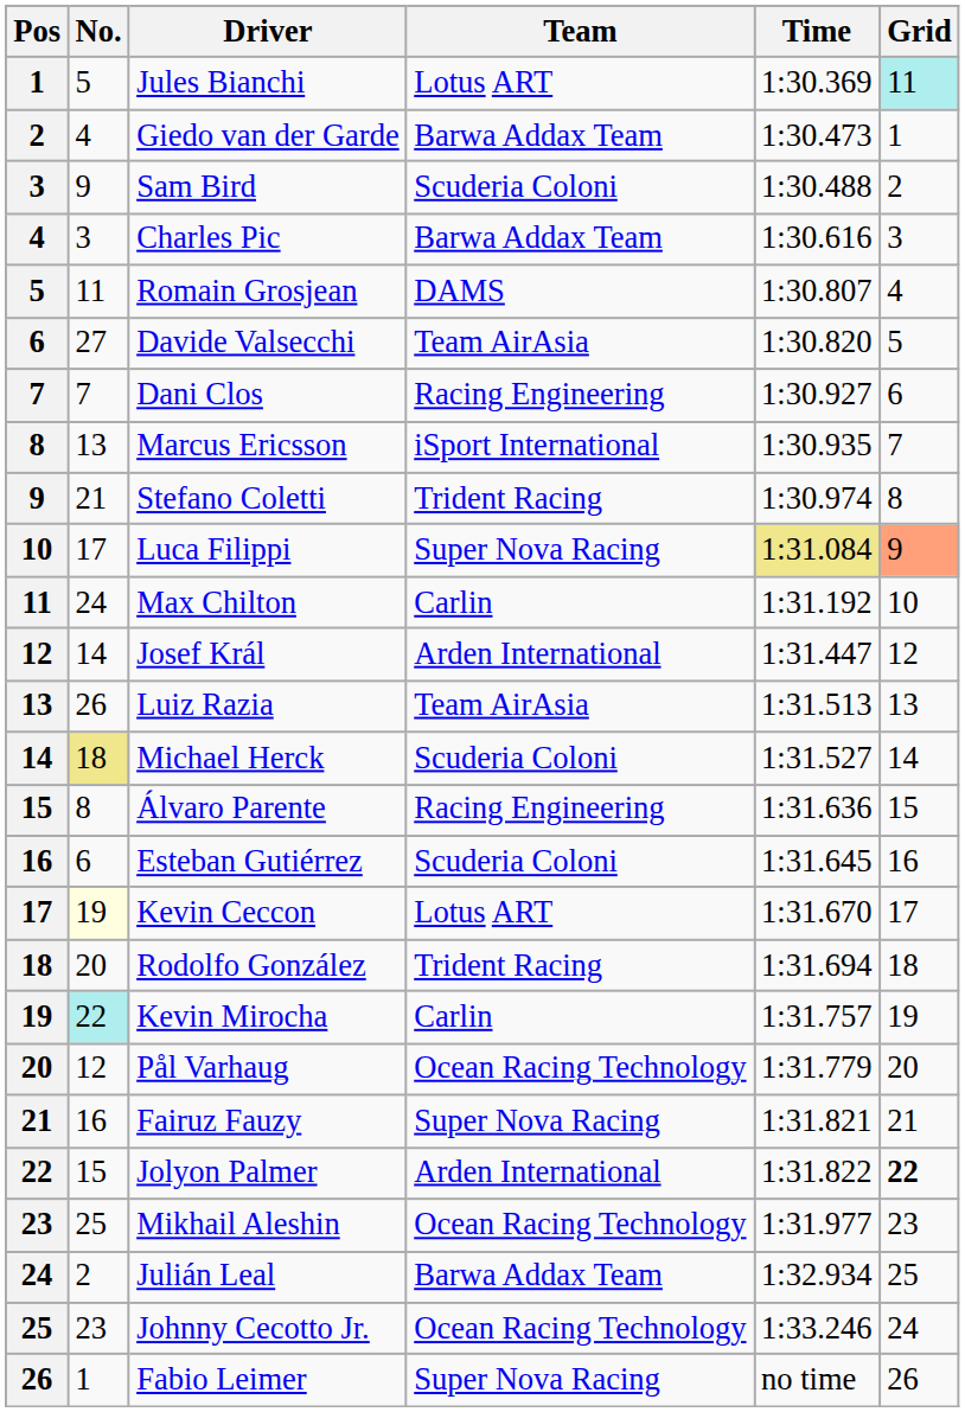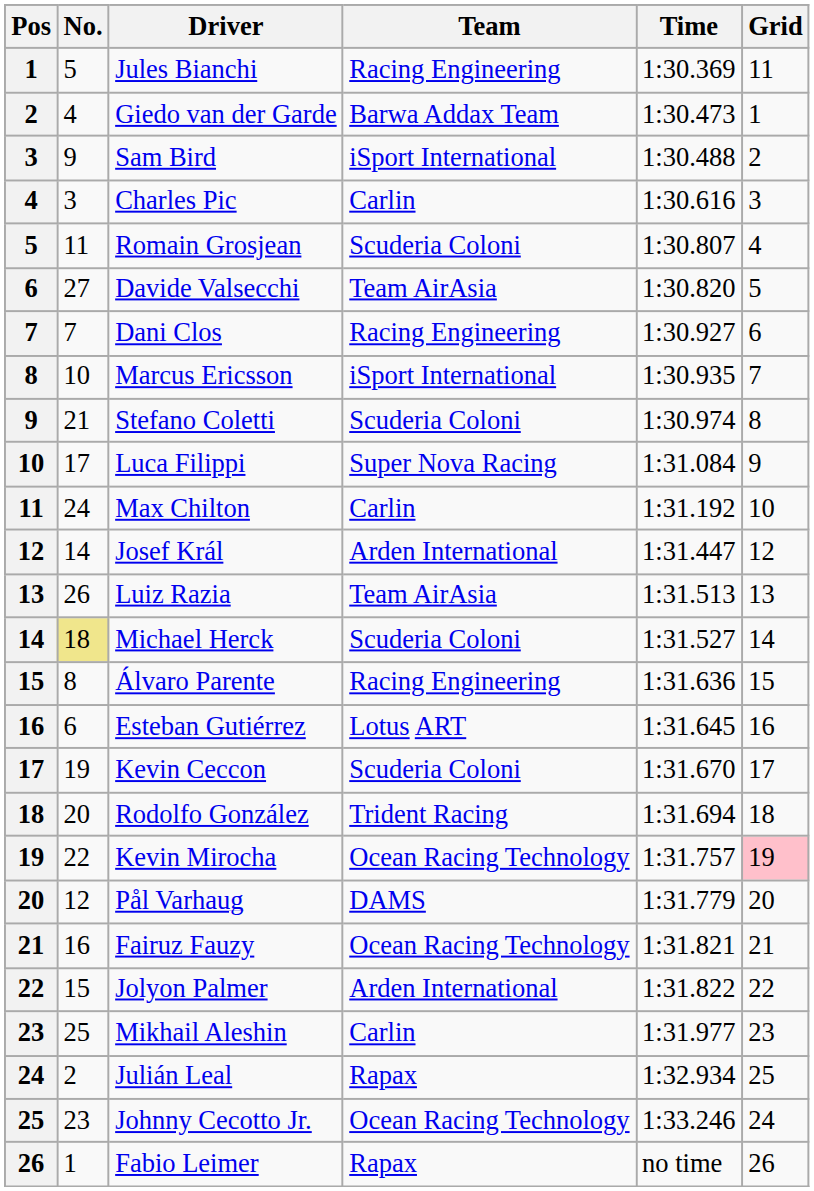 <table class="wikitable" style="font-size:85%">
 <tr>
 <th>Pos</th>
 <th>No.</th>
 <th>Driver</th>
 <th>Team</th>
 <th>Time</th>
 <th>Grid</th>
 </tr>
 <tr>
 <th>1</th>
 <td>5</td>
 <td> <a href='#'>Jules Bianchi</a></td>
-<td><a href='#'>Lotus</a> <a href='#'>ART</a></td>
+<td><a href='#'>Racing Engineering</a></td>
 <td>1:30.369</td>
-<td style="background: paleturquoise;">11</td>
+<td>11</td>
 </tr>
 <tr>
 <th>2</th>
 <td>4</td>
 <td> <a href='#'>Giedo van der Garde</a></td>
 <td><a href='#'>Barwa Addax Team</a></td>
 <td>1:30.473</td>
 <td>1</td>
 </tr>
 <tr>
 <th>3</th>
 <td>9</td>
 <td> <a href='#'>Sam Bird</a></td>
-<td><a href='#'>Scuderia Coloni</a></td>
+<td><a href='#'>iSport International</a></td>
 <td>1:30.488</td>
 <td>2</td>
 </tr>
 <tr>
 <th>4</th>
 <td>3</td>
 <td> <a href='#'>Charles Pic</a></td>
-<td><a href='#'>Barwa Addax Team</a></td>
+<td><a href='#'>Carlin</a></td>
 <td>1:30.616</td>
 <td>3</td>
 </tr>
 <tr>
 <th>5</th>
 <td>11</td>
 <td> <a href='#'>Romain Grosjean</a></td>
-<td><a href='#'>DAMS</a></td>
+<td><a href='#'>Scuderia Coloni</a></td>
 <td>1:30.807</td>
 <td>4</td>
 </tr>
 <tr>
 <th>6</th>
 <td>27</td>
 <td> <a href='#'>Davide Valsecchi</a></td>
 <td><a href='#'>Team AirAsia</a></td>
 <td>1:30.820</td>
 <td>5</td>
 </tr>
 <tr>
 <th>7</th>
 <td>7</td>
 <td> <a href='#'>Dani Clos</a></td>
 <td><a href='#'>Racing Engineering</a></td>
 <td>1:30.927</td>
 <td>6</td>
 </tr>
 <tr>
 <th>8</th>
-<td>13</td>
+<td>10</td>
 <td> <a href='#'>Marcus Ericsson</a></td>
 <td><a href='#'>iSport International</a></td>
 <td>1:30.935</td>
 <td>7</td>
 </tr>
 <tr>
 <th>9</th>
 <td>21</td>
 <td> <a href='#'>Stefano Coletti</a></td>
-<td><a href='#'>Trident Racing</a></td>
+<td><a href='#'>Scuderia Coloni</a></td>
 <td>1:30.974</td>
 <td>8</td>
 </tr>
 <tr>
 <th>10</th>
 <td>17</td>
 <td> <a href='#'>Luca Filippi</a></td>
 <td><a href='#'>Super Nova Racing</a></td>
-<td style="background: khaki;">1:31.084</td>
-<td style="background: lightsalmon;">9</td>
+<td>1:31.084</td>
+<td>9</td>
 </tr>
 <tr>
 <th>11</th>
 <td>24</td>
 <td> <a href='#'>Max Chilton</a></td>
 <td><a href='#'>Carlin</a></td>
 <td>1:31.192</td>
 <td>10</td>
 </tr>
 <tr>
 <th>12</th>
 <td>14</td>
 <td> <a href='#'>Josef Král</a></td>
 <td><a href='#'>Arden International</a></td>
 <td>1:31.447</td>
 <td>12</td>
 </tr>
 <tr>
 <th>13</th>
 <td>26</td>
 <td> <a href='#'>Luiz Razia</a></td>
 <td><a href='#'>Team AirAsia</a></td>
 <td>1:31.513</td>
 <td>13</td>
 </tr>
 <tr>
 <th>14</th>
 <td style="background: khaki;">18</td>
 <td> <a href='#'>Michael Herck</a></td>
 <td><a href='#'>Scuderia Coloni</a></td>
 <td>1:31.527</td>
 <td>14</td>
 </tr>
 <tr>
 <th>15</th>
 <td>8</td>
 <td> <a href='#'>Álvaro Parente</a></td>
 <td><a href='#'>Racing Engineering</a></td>
 <td>1:31.636</td>
 <td>15</td>
 </tr>
 <tr>
 <th>16</th>
 <td>6</td>
 <td> <a href='#'>Esteban Gutiérrez</a></td>
-<td><a href='#'>Scuderia Coloni</a></td>
+<td><a href='#'>Lotus</a> <a href='#'>ART</a></td>
 <td>1:31.645</td>
 <td>16</td>
 </tr>
 <tr>
 <th>17</th>
-<td style="background: lightyellow;">19</td>
+<td>19</td>
 <td> <a href='#'>Kevin Ceccon</a></td>
-<td><a href='#'>Lotus</a> <a href='#'>ART</a></td>
+<td><a href='#'>Scuderia Coloni</a></td>
 <td>1:31.670</td>
 <td>17</td>
 </tr>
 <tr>
 <th>18</th>
 <td>20</td>
 <td> <a href='#'>Rodolfo González</a></td>
 <td><a href='#'>Trident Racing</a></td>
 <td>1:31.694</td>
 <td>18</td>
 </tr>
 <tr>
 <th>19</th>
-<td style="background: paleturquoise;">22</td>
+<td>22</td>
 <td> <a href='#'>Kevin Mirocha</a></td>
-<td><a href='#'>Carlin</a></td>
+<td><a href='#'>Ocean Racing Technology</a></td>
 <td>1:31.757</td>
-<td>19</td>
+<td style="background: pink;">19</td>
 </tr>
 <tr>
 <th>20</th>
 <td>12</td>
 <td> <a href='#'>Pål Varhaug</a></td>
-<td><a href='#'>Ocean Racing Technology</a></td>
+<td><a href='#'>DAMS</a></td>
 <td>1:31.779</td>
 <td>20</td>
 </tr>
 <tr>
 <th>21</th>
 <td>16</td>
 <td> <a href='#'>Fairuz Fauzy</a></td>
-<td><a href='#'>Super Nova Racing</a></td>
+<td><a href='#'>Ocean Racing Technology</a></td>
 <td>1:31.821</td>
 <td>21</td>
 </tr>
 <tr>
 <th>22</th>
 <td>15</td>
 <td> <a href='#'>Jolyon Palmer</a></td>
 <td><a href='#'>Arden International</a></td>
 <td>1:31.822</td>
-<td><strong>22</strong></td>
+<td>22</td>
 </tr>
 <tr>
 <th>23</th>
 <td>25</td>
 <td> <a href='#'>Mikhail Aleshin</a></td>
-<td><a href='#'>Ocean Racing Technology</a></td>
+<td><a href='#'>Carlin</a></td>
 <td>1:31.977</td>
 <td>23</td>
 </tr>
 <tr>
 <th>24</th>
 <td>2</td>
 <td> <a href='#'>Julián Leal</a></td>
-<td><a href='#'>Barwa Addax Team</a></td>
+<td><a href='#'>Rapax</a></td>
 <td>1:32.934</td>
 <td>25</td>
 </tr>
 <tr>
 <th>25</th>
 <td>23</td>
 <td> <a href='#'>Johnny Cecotto Jr.</a></td>
 <td><a href='#'>Ocean Racing Technology</a></td>
 <td>1:33.246</td>
 <td>24</td>
 </tr>
 <tr>
 <th>26</th>
 <td>1</td>
 <td> <a href='#'>Fabio Leimer</a></td>
-<td><a href='#'>Super Nova Racing</a></td>
+<td><a href='#'>Rapax</a></td>
 <td>no time</td>
 <td>26</td>
 </tr>
 <tr>
 </tr>
 </table>
